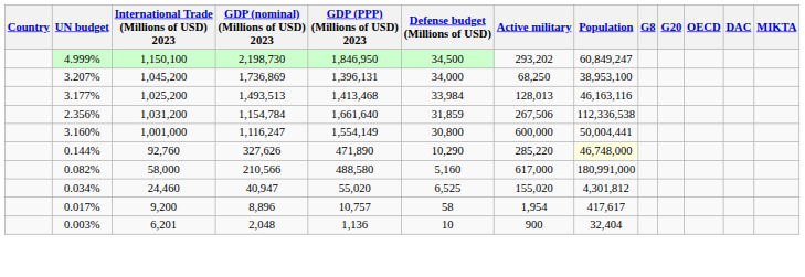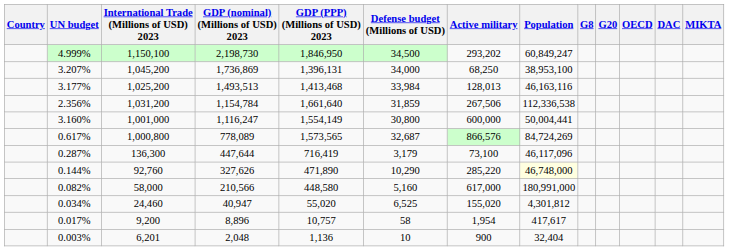 <table class="wikitable sortable" border="1" style="font-size:100%">
 <tr style="background:#ececec;">
 <th><a href='#'>Country</a></th>
 <th><a href='#'>UN budget</a></th>
 <th><a href='#'>International Trade</a><br>(Millions of USD)<br>2023</th>
 <th><a href='#'>GDP (nominal)</a> <br>(Millions of USD)<br>2023</th>
 <th><a href='#'>GDP (PPP)</a> <br>(Millions of USD)<br>2023</th>
 <th><a href='#'>Defense budget</a><br>(Millions of USD)</th>
 <th><a href='#'>Active military</a></th>
 <th><a href='#'>Population</a></th>
 <th><a href='#'>G8</a></th>
 <th><a href='#'>G20</a></th>
 <th><a href='#'>OECD</a></th>
 <th><a href='#'>DAC</a></th>
 <th><a href='#'>MIKTA</a></th>
 </tr>
 <tr>
 <td style="text-align:left;"></td>
 <td align="center" bgcolor=#ccffcc>4.999%</td>
 <td align="center" bgcolor=#ccffcc>1,150,100</td>
 <td align="center" bgcolor=#ccffcc>2,198,730</td>
 <td align="center" bgcolor=#ccffcc>1,846,950</td>
 <td align="center" bgcolor=#ccffcc>34,500</td>
 <td align="center">293,202</td>
 <td align="center">60,849,247</td>
 <td align="center"></td>
 <td align="center"></td>
 <td align="center"></td>
 <td align="center"></td>
 <td align="center"></td>
 </tr>
 <tr>
 <td style="text-align:left;"></td>
 <td align="center">3.207%</td>
 <td align="center">1,045,200</td>
 <td align="center">1,736,869</td>
 <td align="center">1,396,131</td>
 <td align="center">34,000</td>
 <td align="center">68,250</td>
 <td align="center">38,953,100</td>
 <td align="center"></td>
 <td align="center"></td>
 <td align="center"></td>
 <td align="center"></td>
 <td align="center"></td>
 </tr>
 <tr>
 <td style="text-align:left;"></td>
 <td align="center">3.177%</td>
 <td align="center">1,025,200</td>
 <td align="center">1,493,513</td>
 <td align="center">1,413,468</td>
 <td align="center">33,984</td>
 <td align="center">128,013</td>
 <td align="center">46,163,116</td>
 <td align="center"></td>
 <td align="center"></td>
 <td align="center"></td>
 <td align="center"></td>
 <td align="center"></td>
 </tr>
 <tr>
 <td style="text-align:left;"></td>
 <td align="center">2.356%</td>
 <td align="center">1,031,200</td>
 <td align="center">1,154,784</td>
 <td align="center">1,661,640</td>
 <td align="center">31,859</td>
 <td align="center">267,506</td>
 <td align="center">112,336,538</td>
 <td align="center"></td>
 <td align="center"></td>
 <td align="center"></td>
 <td align="center"></td>
 <td align="center"></td>
 </tr>
 <tr>
 <td style="text-align:left;"></td>
 <td align="center">3.160%</td>
 <td align="center">1,001,000</td>
 <td align="center">1,116,247</td>
 <td align="center">1,554,149</td>
 <td align="center">30,800</td>
 <td align="center">600,000</td>
 <td align="center">50,004,441</td>
 <td align="center"></td>
 <td align="center"></td>
 <td align="center"></td>
 <td align="center"></td>
 <td align="center"></td>
 </tr>
 <tr>
 <td style="text-align:left;"></td>
+<td align="center">0.617%</td>
+<td align="center">1,000,800</td>
+<td align="center">778,089</td>
+<td align="center">1,573,565</td>
+<td align="center">32,687</td>
+<td align="center" bgcolor=#ccffcc>866,576</td>
+<td align="center">84,724,269</td>
+<td align="center"></td>
+<td align="center"></td>
+<td align="center"></td>
+<td align="center"></td>
+<td align="center"></td>
+</tr>
+<tr>
+<td style="text-align:left;"></td>
+<td align="center">0.287%</td>
+<td align="center">136,300</td>
+<td align="center">447,644</td>
+<td align="center">716,419</td>
+<td align="center">3,179</td>
+<td align="center">73,100</td>
+<td align="center">46,117,096</td>
+<td align="center"></td>
+<td align="center"></td>
+<td align="center"></td>
+<td align="center"></td>
+<td align="center"></td>
+</tr>
+<tr>
+<td style="text-align:left;"></td>
 <td align="center">0.144%</td>
 <td align="center">92,760</td>
 <td align="center">327,626</td>
 <td align="center">471,890</td>
 <td align="center">10,290</td>
 <td align="center">285,220</td>
 <td align="center" style="background: lightyellow;">46,748,000</td>
 <td align="center"></td>
 <td align="center"></td>
 <td align="center"></td>
 <td align="center"></td>
 <td align="center"></td>
 </tr>
 <tr>
 <td style="text-align:left;"></td>
 <td align="center">0.082%</td>
 <td align="center">58,000</td>
 <td align="center">210,566</td>
-<td align="center">488,580</td>
+<td align="center">448,580</td>
 <td align="center">5,160</td>
 <td align="center">617,000</td>
 <td align="center">180,991,000</td>
 <td align="center"></td>
 <td align="center"></td>
 <td align="center"></td>
 <td align="center"></td>
 <td align="center"></td>
 </tr>
 <tr>
 <td style="text-align:left;"></td>
 <td align="center">0.034%</td>
 <td align="center">24,460</td>
 <td align="center">40,947</td>
 <td align="center">55,020</td>
 <td align="center">6,525</td>
 <td align="center">155,020</td>
 <td align="center">4,301,812</td>
 <td align="center"></td>
 <td align="center"></td>
 <td align="center"></td>
 <td align="center"></td>
 <td align="center"></td>
 </tr>
 <tr>
 <td style="text-align:left;"></td>
 <td align="center">0.017%</td>
 <td align="center">9,200</td>
 <td align="center">8,896</td>
 <td align="center">10,757</td>
 <td align="center">58</td>
 <td align="center">1,954</td>
 <td align="center">417,617</td>
 <td align="center"></td>
 <td align="center"></td>
 <td align="center"></td>
 <td align="center"></td>
 <td align="center"></td>
 </tr>
 <tr>
 <td style="text-align:left;"></td>
 <td align="center">0.003%</td>
 <td align="center">6,201</td>
 <td align="center">2,048</td>
 <td align="center">1,136</td>
 <td align="center">10</td>
 <td align="center">900</td>
 <td align="center">32,404</td>
 <td align="center"></td>
 <td align="center"></td>
 <td align="center"></td>
 <td align="center"></td>
 <td align="center"></td>
 </tr>
 </table>
